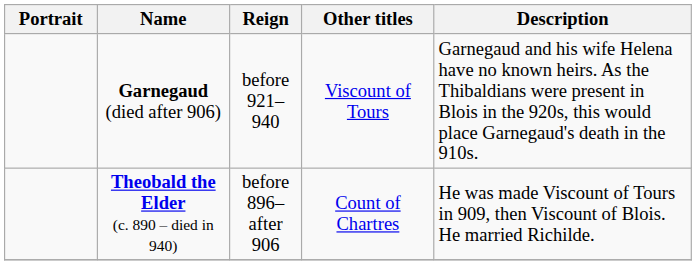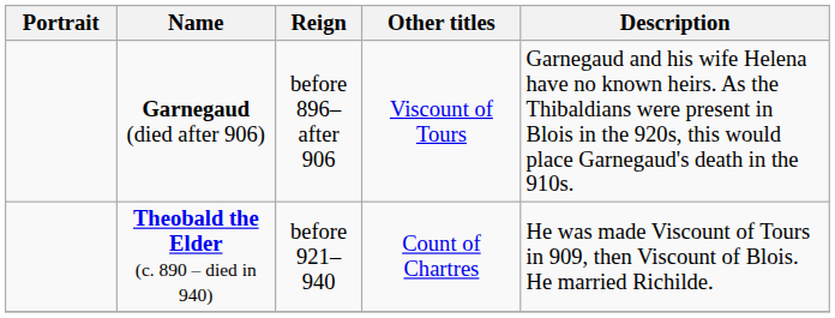 <table width=95% class="wikitable">
 <tr>
 <th width=10%>Portrait</th>
 <th width=15%>Name</th>
 <th width=8%>Reign</th>
 <th width=15%>Other titles</th>
 <th width=29%>Description</th>
 </tr>
 <tr>
 <td></td>
 <td align="center"><strong>Garnegaud</strong><br> (died after 906)<small></small></td>
-<td align="center">before 921–940</td>
+<td align="center">before 896– after 906</td>
 <td align="center"><a href='#'>Viscount of Tours</a></td>
 <td>Garnegaud and his wife Helena have no known heirs. As the Thibaldians were present in Blois in the 920s, this would place Garnegaud's death in the 910s.</td>
 </tr>
 <tr>
 <td align="center"></td>
 <td align="center"><strong><a href='#'>Theobald the Elder</a></strong><br><small>(c. 890 – died in 940)</small></td>
-<td align="center">before 896– after 906</td>
+<td align="center">before 921–940</td>
 <td align="center"><a href='#'>Count of Chartres</a></td>
 <td>He was made Viscount of Tours in 909, then Viscount of Blois. He married Richilde.</td>
 </tr>
 <tr>
 </tr>
 </table>
